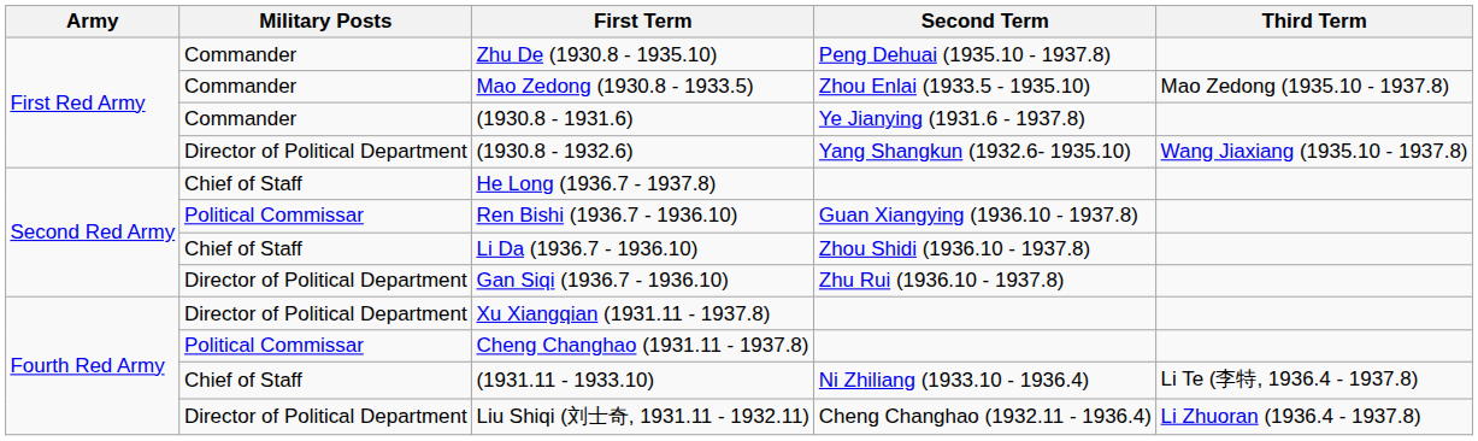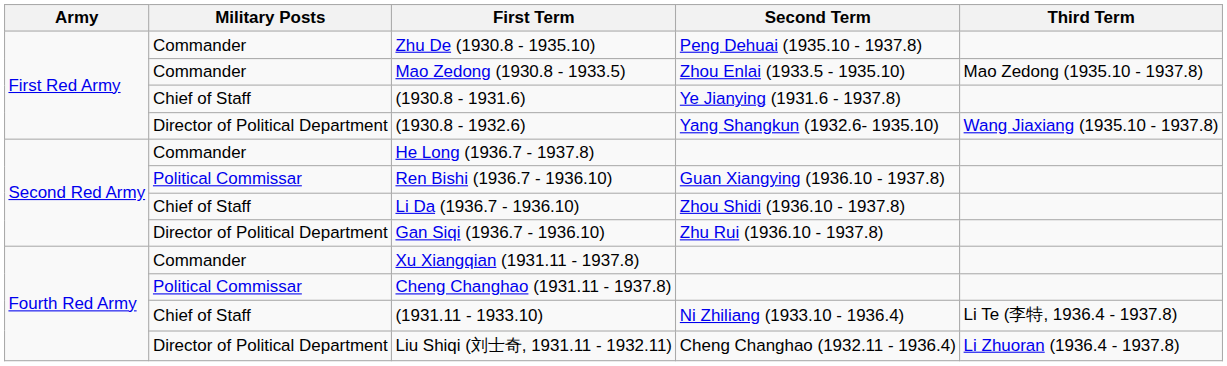 <table class="wikitable mw-collapsible autocollapse">
 <tr>
 <th>Army</th>
 <th>Military Posts</th>
 <th>First Term</th>
 <th>Second Term</th>
 <th>Third Term</th>
 </tr>
 <tr>
 <td rowspan="4"><a href='#'>First Red Army</a></td>
 <td>Commander</td>
 <td><a href='#'>Zhu De</a> (1930.8 - 1935.10)</td>
 <td><a href='#'>Peng Dehuai</a> (1935.10 - 1937.8)</td>
 <td></td>
 </tr>
 <tr>
 <td>Commander</td>
 <td><a href='#'>Mao Zedong</a> (1930.8 - 1933.5)</td>
 <td><a href='#'>Zhou Enlai</a> (1933.5 - 1935.10)</td>
 <td>Mao Zedong (1935.10 - 1937.8)</td>
 </tr>
 <tr>
-<td>Commander</td>
+<td>Chief of Staff</td>
 <td> (1930.8 - 1931.6)</td>
 <td><a href='#'>Ye Jianying</a> (1931.6 - 1937.8)</td>
 <td></td>
 </tr>
 <tr>
 <td>Director of Political Department</td>
 <td> (1930.8 - 1932.6)</td>
 <td><a href='#'>Yang Shangkun</a> (1932.6- 1935.10)</td>
 <td><a href='#'>Wang Jiaxiang</a> (1935.10 - 1937.8)</td>
 </tr>
 <tr>
 <td rowspan="4"><a href='#'>Second Red Army</a></td>
-<td>Chief of Staff</td>
+<td>Commander</td>
 <td><a href='#'>He Long</a> (1936.7 - 1937.8)</td>
 <td></td>
 <td></td>
 </tr>
 <tr>
 <td><a href='#'>Political Commissar</a></td>
 <td><a href='#'>Ren Bishi</a> (1936.7 - 1936.10)</td>
 <td><a href='#'>Guan Xiangying</a> (1936.10 - 1937.8)</td>
 <td></td>
 </tr>
 <tr>
 <td>Chief of Staff</td>
 <td><a href='#'>Li Da</a> (1936.7 - 1936.10)</td>
 <td><a href='#'>Zhou Shidi</a> (1936.10 - 1937.8)</td>
 <td></td>
 </tr>
 <tr>
 <td>Director of Political Department</td>
 <td><a href='#'>Gan Siqi</a> (1936.7 - 1936.10)</td>
 <td><a href='#'>Zhu Rui</a> (1936.10 - 1937.8)</td>
 <td></td>
 </tr>
 <tr>
 <td rowspan="4"><a href='#'>Fourth Red Army</a></td>
-<td>Director of Political Department</td>
+<td>Commander</td>
 <td><a href='#'>Xu Xiangqian</a> (1931.11 - 1937.8)</td>
 <td></td>
 <td></td>
 </tr>
 <tr>
 <td><a href='#'>Political Commissar</a></td>
 <td><a href='#'>Cheng Changhao</a> (1931.11 - 1937.8)</td>
 <td></td>
 <td></td>
 </tr>
 <tr>
 <td>Chief of Staff</td>
 <td> (1931.11 - 1933.10)</td>
 <td><a href='#'>Ni Zhiliang</a> (1933.10 - 1936.4)</td>
 <td>Li Te (李特, 1936.4 - 1937.8)</td>
 </tr>
 <tr>
 <td>Director of Political Department</td>
 <td>Liu Shiqi (刘士奇, 1931.11 - 1932.11)</td>
 <td>Cheng Changhao (1932.11 - 1936.4)</td>
 <td><a href='#'>Li Zhuoran</a> (1936.4 - 1937.8)</td>
 </tr>
 </table>
